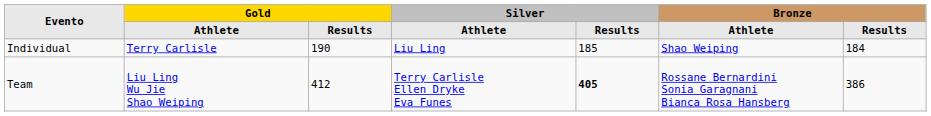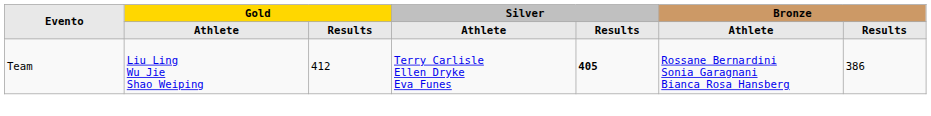 <table class="wikitable" style="font-size:100%;width:89%;">
 <tr align=center>
 <td bgcolor=#E8E8E8 rowspan=2 width=13%><strong>Evento</strong></td>
 <td bgcolor=gold colspan=2 width=29%><strong>Gold</strong></td>
 <td bgcolor=silver colspan=2 width=29%><strong>Silver</strong></td>
 <td bgcolor=#CC9966 colspan=2 width=29%><strong>Bronze</strong></td>
 </tr>
 <tr align=center bgcolor=#E8E8E8>
 <td width=20%><strong>Athlete</strong></td>
 <td width=9%><strong>Results</strong></td>
 <td width=20%><strong>Athlete</strong></td>
 <td width=9%><strong>Results</strong></td>
 <td width=20%><strong>Athlete</strong></td>
 <td width=9%><strong>Results</strong></td>
 </tr>
 <tr>
-<td>Individual</td>
-<td> <a href='#'>Terry Carlisle</a></td>
-<td>190</td>
-<td> <a href='#'>Liu Ling</a></td>
-<td>185</td>
-<td> <a href='#'>Shao Weiping</a></td>
-<td>184</td>
-</tr>
-<tr>
 <td>Team</td>
 <td><br><a href='#'>Liu Ling</a><br><a href='#'>Wu Jie</a><br><a href='#'>Shao Weiping</a></td>
 <td>412</td>
 <td><br><a href='#'>Terry Carlisle</a><br><a href='#'>Ellen Dryke</a><br><a href='#'>Eva Funes</a></td>
 <td><strong>405</strong></td>
 <td><br><a href='#'>Rossane Bernardini</a><br><a href='#'>Sonia Garagnani</a><br><a href='#'>Bianca Rosa Hansberg</a></td>
 <td>386</td>
 </tr>
 </table>
